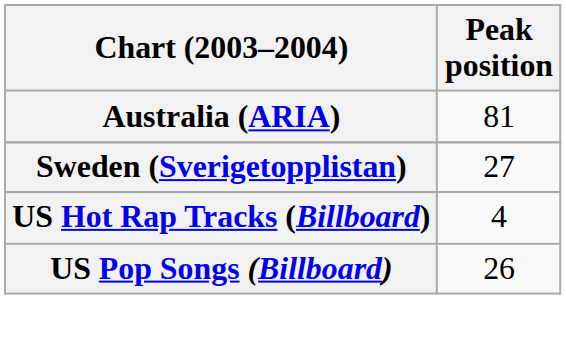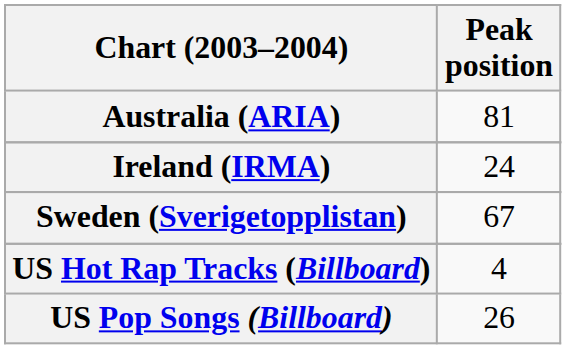 <table class="wikitable sortable plainrowheaders">
 <tr>
 <th>Chart (2003–2004)</th>
 <th>Peak<br>position</th>
 </tr>
 <tr>
 <th scope="row">Australia (<a href='#'>ARIA</a>)</th>
 <td align="center">81</td>
 </tr>
 <tr>
 </tr>
 <tr>
 </tr>
 <tr>
 </tr>
 <tr>
 </tr>
 <tr>
 </tr>
 <tr>
+<th scope="row">Ireland (<a href='#'>IRMA</a>)</th>
+<td align="center">24</td>
+</tr>
+<tr>
 </tr>
 <tr>
 </tr>
 <tr>
 <th scope="row">Sweden (<a href='#'>Sverigetopplistan</a>)</th>
-<td style="text-align:center;">27</td>
+<td style="text-align:center;">67</td>
 </tr>
 <tr>
 </tr>
 <tr>
 </tr>
 <tr>
 </tr>
 <tr>
 </tr>
 <tr>
 </tr>
 <tr>
 <th scope="row">US <a href='#'>Hot Rap Tracks</a> (<em><a href='#'>Billboard</a></em>)</th>
 <td align="center">4</td>
 </tr>
 <tr>
 <th scope="row">US <a href='#'>Pop Songs</a> <em>(<a href='#'>Billboard</a>)</em></th>
 <td align="center">26</td>
 </tr>
 </table>
